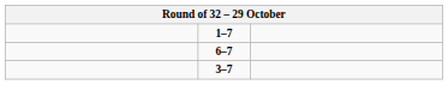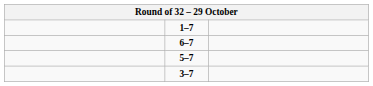 <table class="wikitable" style="text-align: center; font-size:90% ">
 <tr>
 <th colspan=3>Round of 32 – 29 October</th>
 </tr>
 <tr>
 <td align=left width="240"></td>
 <td align=center width="60"><strong>1–7</strong></td>
 <td align=left width="240"><strong></strong></td>
 </tr>
 <tr>
 <td align=left></td>
 <td align=center><strong>6–7</strong></td>
 <td align=left><strong></strong></td>
 </tr>
 <tr>
 <td align=left></td>
+<td align=center><strong>5–7</strong></td>
+<td align=left><strong></strong></td>
+</tr>
+<tr>
+<td align=left></td>
 <td align=center><strong>3–7</strong></td>
 <td align=left><strong></strong></td>
 </tr>
 </table>
